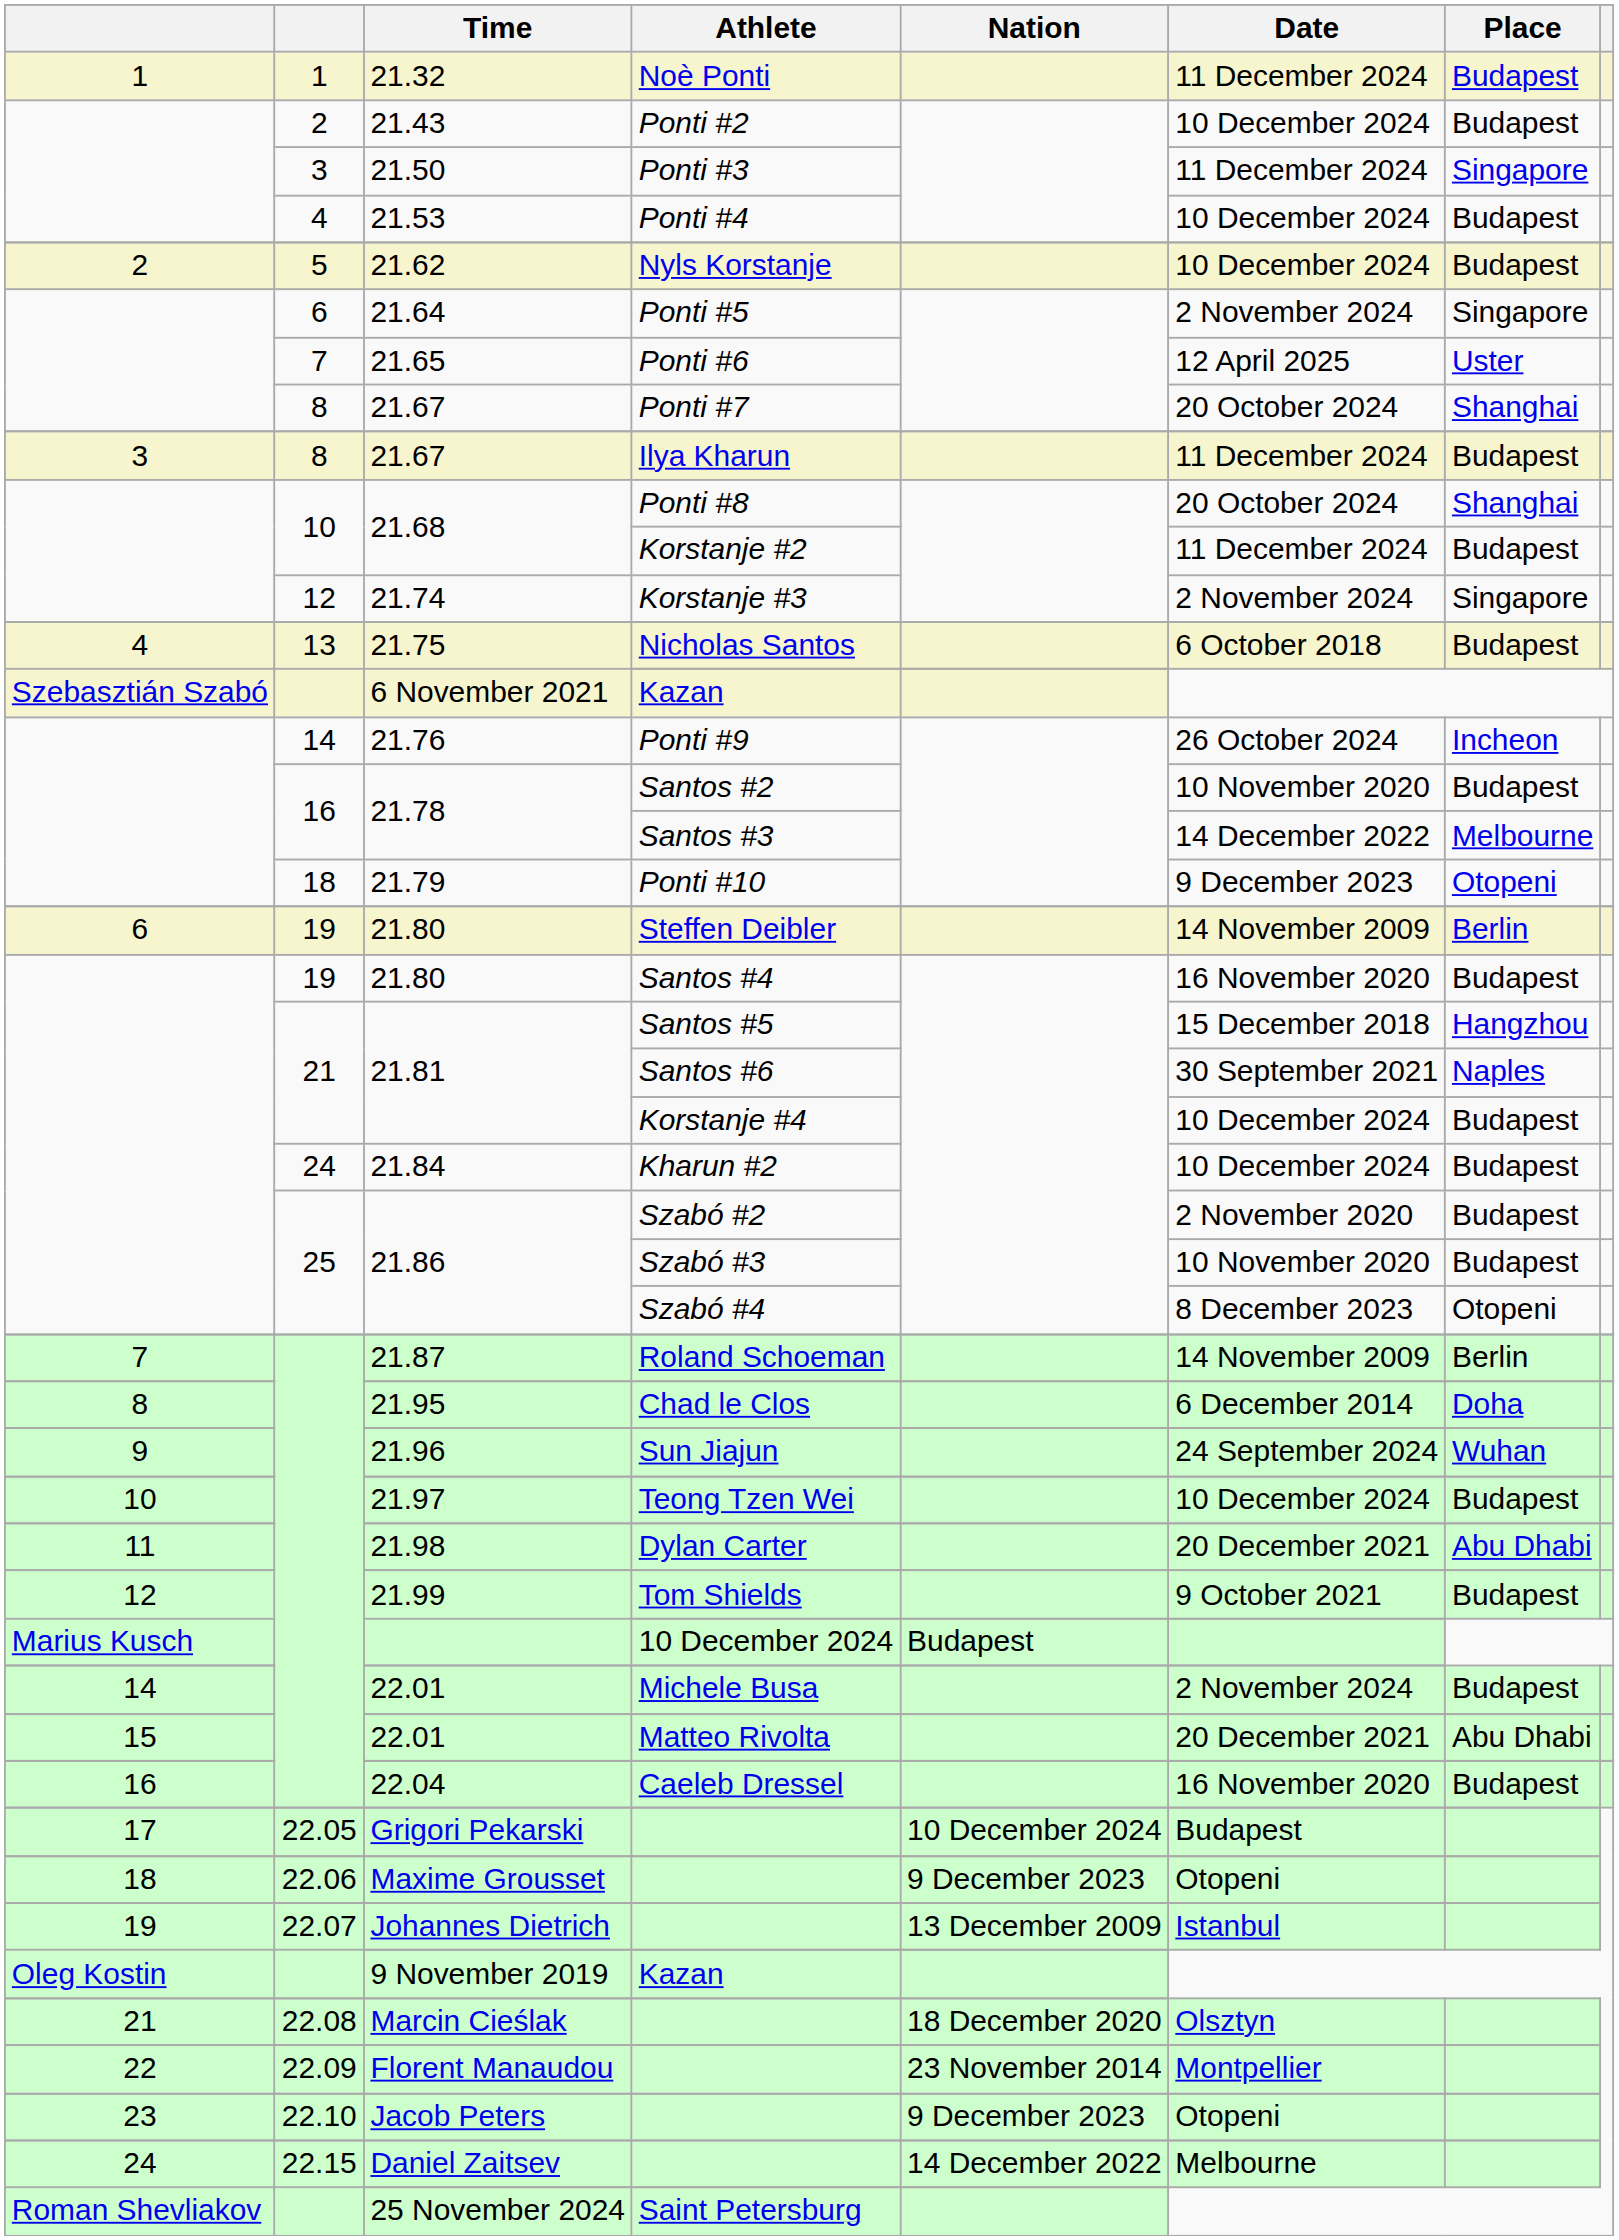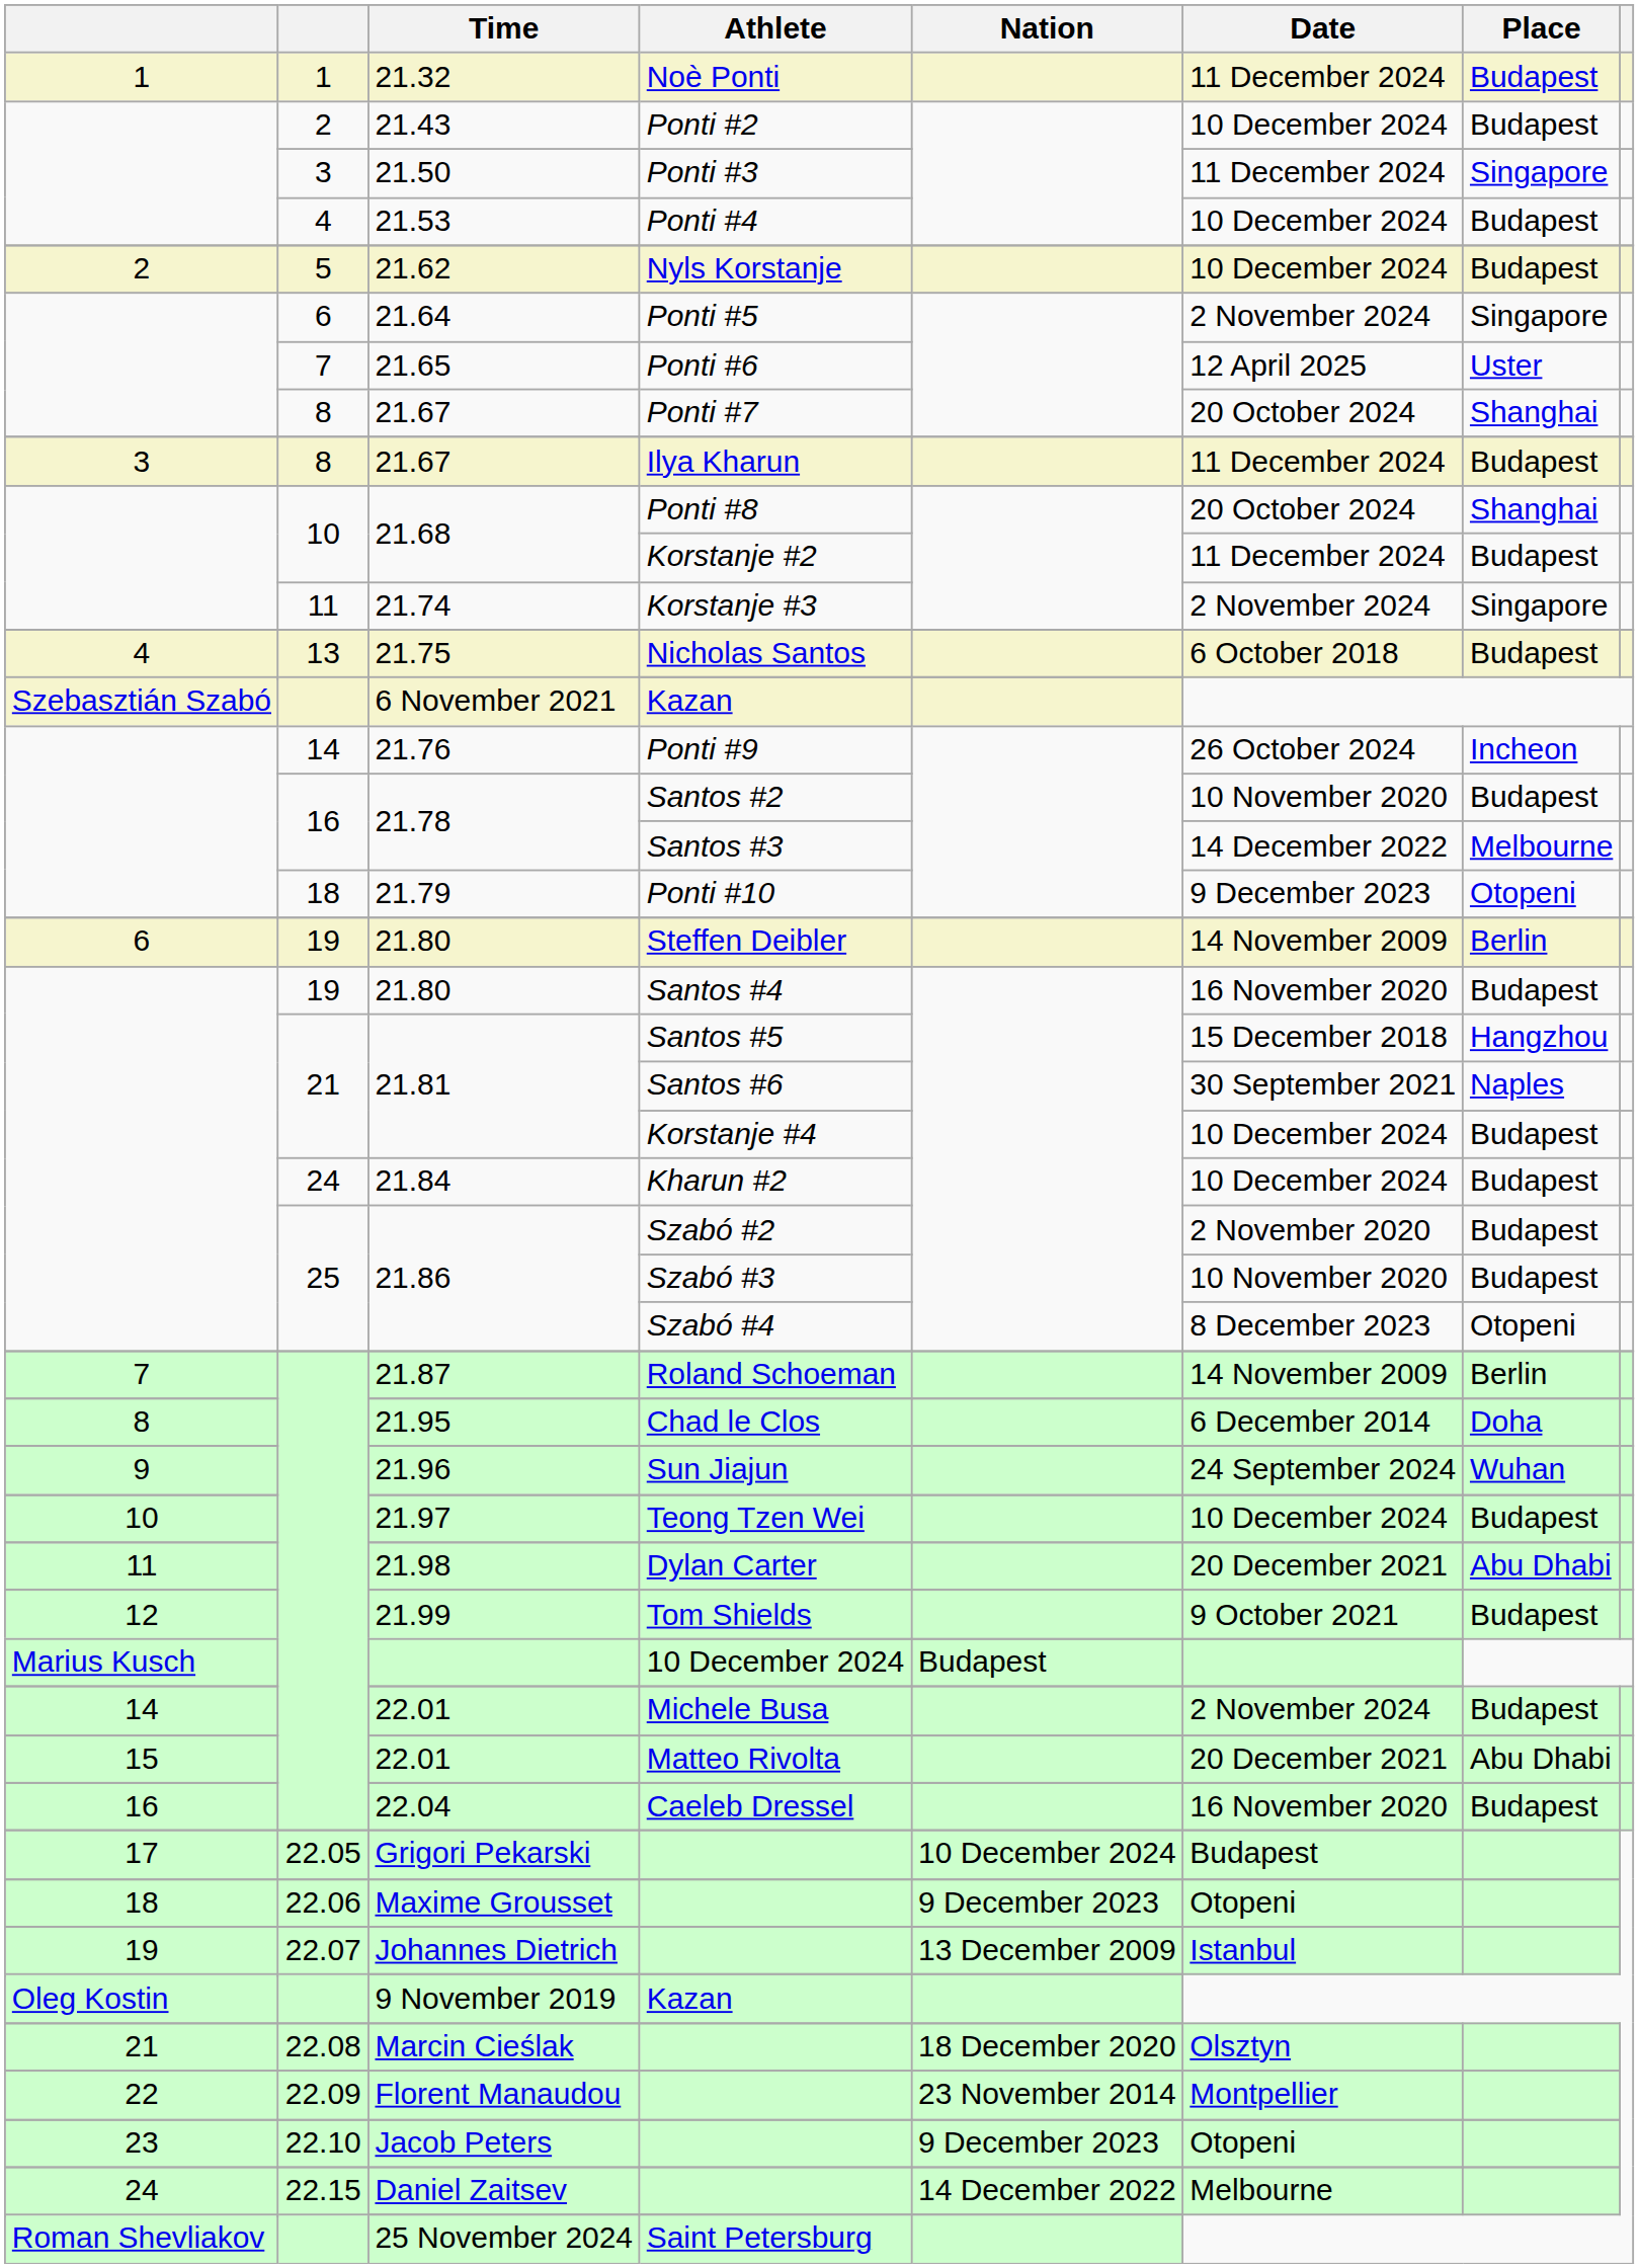 <table class="wikitable sortable">
 <tr>
 <th></th>
 <th></th>
 <th>Time</th>
 <th>Athlete</th>
 <th>Nation</th>
 <th>Date</th>
 <th>Place</th>
 <th class="unsortable"></th>
 </tr>
 <tr bgcolor=f6F5CE>
 <td align=center>1</td>
 <td align=center>1</td>
 <td>21.32</td>
 <td><a href='#'>Noè Ponti</a></td>
 <td></td>
 <td>11 December 2024</td>
 <td><a href='#'>Budapest</a></td>
 <td></td>
 </tr>
 <tr>
 <td rowspan="3"></td>
 <td align=center>2</td>
 <td>21.43</td>
 <td><em>Ponti #2</em></td>
 <td rowspan="3"></td>
 <td>10 December 2024</td>
 <td>Budapest</td>
 <td></td>
 </tr>
 <tr>
 <td align=center>3</td>
 <td>21.50</td>
 <td><em>Ponti #3</em></td>
 <td>11 December 2024</td>
 <td><a href='#'>Singapore</a></td>
 <td></td>
 </tr>
 <tr>
 <td align=center>4</td>
 <td>21.53</td>
 <td><em>Ponti #4</em></td>
 <td>10 December 2024</td>
 <td>Budapest</td>
 <td></td>
 </tr>
 <tr>
 </tr>
 <tr bgcolor=f6F5CE>
 <td align=center>2</td>
 <td align=center>5</td>
 <td>21.62</td>
 <td><a href='#'>Nyls Korstanje</a></td>
 <td></td>
 <td>10 December 2024</td>
 <td>Budapest</td>
 <td></td>
 </tr>
 <tr>
 <td rowspan="3"></td>
 <td align=center>6</td>
 <td>21.64</td>
 <td><em>Ponti #5</em></td>
 <td rowspan="3"></td>
 <td>2 November 2024</td>
 <td>Singapore</td>
 <td></td>
 </tr>
 <tr>
 <td align=center>7</td>
 <td>21.65</td>
 <td><em>Ponti #6</em></td>
 <td>12 April 2025</td>
 <td><a href='#'>Uster</a></td>
 <td></td>
 </tr>
 <tr>
 <td align=center>8</td>
 <td>21.67</td>
 <td><em>Ponti #7</em></td>
 <td>20 October 2024</td>
 <td><a href='#'>Shanghai</a></td>
 <td></td>
 </tr>
 <tr>
 </tr>
 <tr bgcolor=f6F5CE>
 <td align=center>3</td>
 <td align=center>8</td>
 <td>21.67</td>
 <td><a href='#'>Ilya Kharun</a></td>
 <td></td>
 <td>11 December 2024</td>
 <td>Budapest</td>
 <td></td>
 </tr>
 <tr>
 <td rowspan="3"></td>
 <td rowspan="2" align=center>10</td>
 <td rowspan="2">21.68</td>
 <td><em>Ponti #8</em></td>
 <td rowspan="3"></td>
 <td>20 October 2024</td>
 <td><a href='#'>Shanghai</a></td>
 <td></td>
 </tr>
 <tr>
 <td><em>Korstanje #2</em></td>
 <td>11 December 2024</td>
 <td>Budapest</td>
 <td></td>
 </tr>
 <tr>
-<td align=center>12</td>
+<td align=center>11</td>
 <td>21.74</td>
 <td><em>Korstanje #3</em></td>
 <td>2 November 2024</td>
 <td>Singapore</td>
 <td></td>
 </tr>
 <tr>
 </tr>
 <tr bgcolor=f6F5CE>
 <td rowspan="2" align=center>4</td>
 <td rowspan="2" align=center>13</td>
 <td rowspan="2">21.75</td>
 <td><a href='#'>Nicholas Santos</a></td>
 <td></td>
 <td>6 October 2018</td>
 <td>Budapest</td>
 <td></td>
 </tr>
 <tr>
 </tr>
 <tr bgcolor=f6F5CE>
 <td><a href='#'>Szebasztián Szabó</a></td>
 <td></td>
 <td>6 November 2021</td>
 <td><a href='#'>Kazan</a></td>
 <td></td>
 </tr>
 <tr>
 <td rowspan="4"></td>
 <td align=center>14</td>
 <td>21.76</td>
 <td><em>Ponti #9</em></td>
 <td rowspan="4"></td>
 <td>26 October 2024</td>
 <td><a href='#'>Incheon</a></td>
 <td></td>
 </tr>
 <tr>
 <td rowspan="2" align=center>16</td>
 <td rowspan="2">21.78</td>
 <td><em>Santos #2</em></td>
 <td>10 November 2020</td>
 <td>Budapest</td>
 <td></td>
 </tr>
 <tr>
 <td><em>Santos #3</em></td>
 <td>14 December 2022</td>
 <td><a href='#'>Melbourne</a></td>
 <td></td>
 </tr>
 <tr>
 <td align=center>18</td>
 <td>21.79</td>
 <td><em>Ponti #10</em></td>
 <td>9 December 2023</td>
 <td><a href='#'>Otopeni</a></td>
 <td></td>
 </tr>
 <tr>
 </tr>
 <tr bgcolor=f6F5CE>
 <td align=center>6</td>
 <td align=center>19</td>
 <td>21.80</td>
 <td><a href='#'>Steffen Deibler</a></td>
 <td></td>
 <td>14 November 2009</td>
 <td><a href='#'>Berlin</a></td>
 <td></td>
 </tr>
 <tr>
 <td rowspan="8"></td>
 <td align=center>19</td>
 <td>21.80</td>
 <td><em>Santos #4</em></td>
 <td rowspan="8"></td>
 <td>16 November 2020</td>
 <td>Budapest</td>
 <td></td>
 </tr>
 <tr>
 <td rowspan="3" align=center>21</td>
 <td rowspan="3">21.81</td>
 <td><em>Santos #5</em></td>
 <td>15 December 2018</td>
 <td><a href='#'>Hangzhou</a></td>
 <td></td>
 </tr>
 <tr>
 <td><em>Santos #6</em></td>
 <td>30 September 2021</td>
 <td><a href='#'>Naples</a></td>
 <td></td>
 </tr>
 <tr>
 <td><em>Korstanje #4</em></td>
 <td>10 December 2024</td>
 <td>Budapest</td>
 <td></td>
 </tr>
 <tr>
 <td align=center>24</td>
 <td>21.84</td>
 <td><em>Kharun #2</em></td>
 <td>10 December 2024</td>
 <td>Budapest</td>
 <td></td>
 </tr>
 <tr>
 <td rowspan="3" align=center>25</td>
 <td rowspan="3">21.86</td>
 <td><em>Szabó #2</em></td>
 <td>2 November 2020</td>
 <td>Budapest</td>
 <td></td>
 </tr>
 <tr>
 <td><em>Szabó #3</em></td>
 <td>10 November 2020</td>
 <td>Budapest</td>
 <td></td>
 </tr>
 <tr>
 <td><em>Szabó #4</em></td>
 <td>8 December 2023</td>
 <td>Otopeni</td>
 <td></td>
 </tr>
 <tr>
 </tr>
 <tr bgcolor=CCFFCC>
 <td align=center>7</td>
 <td rowspan="19"></td>
 <td>21.87</td>
 <td><a href='#'>Roland Schoeman</a></td>
 <td></td>
 <td>14 November 2009</td>
 <td>Berlin</td>
 <td></td>
 </tr>
 <tr>
 </tr>
 <tr bgcolor=CCFFCC>
 <td align=center>8</td>
 <td>21.95</td>
 <td><a href='#'>Chad le Clos</a></td>
 <td></td>
 <td>6 December 2014</td>
 <td><a href='#'>Doha</a></td>
 <td></td>
 </tr>
 <tr>
 </tr>
 <tr bgcolor=CCFFCC>
 <td align=center>9</td>
 <td>21.96</td>
 <td><a href='#'>Sun Jiajun</a></td>
 <td></td>
 <td>24 September 2024</td>
 <td><a href='#'>Wuhan</a></td>
 <td></td>
 </tr>
 <tr>
 </tr>
 <tr bgcolor=CCFFCC>
 <td align=center>10</td>
 <td>21.97</td>
 <td><a href='#'>Teong Tzen Wei</a></td>
 <td></td>
 <td>10 December 2024</td>
 <td>Budapest</td>
 <td></td>
 </tr>
 <tr>
 </tr>
 <tr bgcolor=CCFFCC>
 <td align=center>11</td>
 <td>21.98</td>
 <td><a href='#'>Dylan Carter</a></td>
 <td></td>
 <td>20 December 2021</td>
 <td><a href='#'>Abu Dhabi</a></td>
 <td></td>
 </tr>
 <tr>
 </tr>
 <tr bgcolor=CCFFCC>
 <td rowspan="2" align=center>12</td>
 <td rowspan="2">21.99</td>
 <td><a href='#'>Tom Shields</a></td>
 <td></td>
 <td>9 October 2021</td>
 <td>Budapest</td>
 <td></td>
 </tr>
 <tr>
 </tr>
 <tr bgcolor=CCFFCC>
 <td><a href='#'>Marius Kusch</a></td>
 <td></td>
 <td>10 December 2024</td>
 <td>Budapest</td>
 <td></td>
 </tr>
 <tr>
 </tr>
 <tr bgcolor=CCFFCC>
 <td align=center>14</td>
 <td>22.01</td>
 <td><a href='#'>Michele Busa</a></td>
 <td></td>
 <td>2 November 2024</td>
 <td>Budapest</td>
 <td></td>
 </tr>
 <tr>
 </tr>
 <tr bgcolor=CCFFCC>
 <td align=center>15</td>
 <td>22.01</td>
 <td><a href='#'>Matteo Rivolta</a></td>
 <td></td>
 <td>20 December 2021</td>
 <td>Abu Dhabi</td>
 <td></td>
 </tr>
 <tr>
 </tr>
 <tr bgcolor=CCFFCC>
 <td align=center>16</td>
 <td>22.04</td>
 <td><a href='#'>Caeleb Dressel</a></td>
 <td></td>
 <td>16 November 2020</td>
 <td>Budapest</td>
 <td></td>
 </tr>
 <tr>
 </tr>
 <tr bgcolor=CCFFCC>
 <td align=center>17</td>
 <td>22.05</td>
 <td><a href='#'>Grigori Pekarski</a></td>
 <td></td>
 <td>10 December 2024</td>
 <td>Budapest</td>
 <td></td>
 </tr>
 <tr>
 </tr>
 <tr bgcolor=CCFFCC>
 <td align=center>18</td>
 <td>22.06</td>
 <td><a href='#'>Maxime Grousset</a></td>
 <td></td>
 <td>9 December 2023</td>
 <td>Otopeni</td>
 <td></td>
 </tr>
 <tr>
 </tr>
 <tr bgcolor=CCFFCC>
 <td rowspan="2" align=center>19</td>
 <td rowspan="2">22.07</td>
 <td><a href='#'>Johannes Dietrich</a></td>
 <td></td>
 <td>13 December 2009</td>
 <td><a href='#'>Istanbul</a></td>
 <td></td>
 </tr>
 <tr>
 </tr>
 <tr bgcolor=CCFFCC>
 <td><a href='#'>Oleg Kostin</a></td>
 <td></td>
 <td>9 November 2019</td>
 <td><a href='#'>Kazan</a></td>
 <td></td>
 </tr>
 <tr>
 </tr>
 <tr bgcolor=CCFFCC>
 <td align=center>21</td>
 <td>22.08</td>
 <td><a href='#'>Marcin Cieślak</a></td>
 <td></td>
 <td>18 December 2020</td>
 <td><a href='#'>Olsztyn</a></td>
 <td></td>
 </tr>
 <tr>
 </tr>
 <tr bgcolor=CCFFCC>
 <td align=center>22</td>
 <td>22.09</td>
 <td><a href='#'>Florent Manaudou</a></td>
 <td></td>
 <td>23 November 2014</td>
 <td><a href='#'>Montpellier</a></td>
 <td></td>
 </tr>
 <tr>
 </tr>
 <tr bgcolor=CCFFCC>
 <td align=center>23</td>
 <td>22.10</td>
 <td><a href='#'>Jacob Peters</a></td>
 <td></td>
 <td>9 December 2023</td>
 <td>Otopeni</td>
 <td></td>
 </tr>
 <tr>
 </tr>
 <tr bgcolor=CCFFCC>
 <td rowspan="2" align=center>24</td>
 <td rowspan="2">22.15</td>
 <td><a href='#'>Daniel Zaitsev</a></td>
 <td></td>
 <td>14 December 2022</td>
 <td>Melbourne</td>
 <td></td>
 </tr>
 <tr>
 </tr>
 <tr bgcolor=CCFFCC>
 <td><a href='#'>Roman Shevliakov</a></td>
 <td></td>
 <td>25 November 2024</td>
 <td><a href='#'>Saint Petersburg</a></td>
 <td></td>
 </tr>
 </table>
